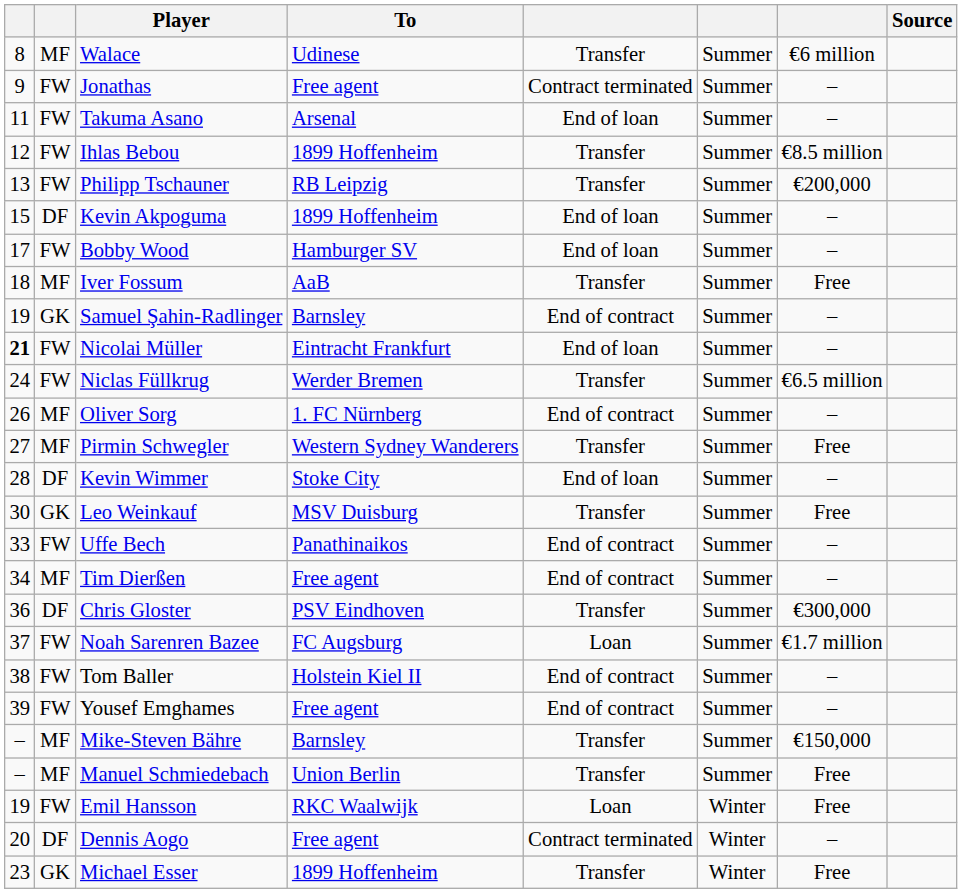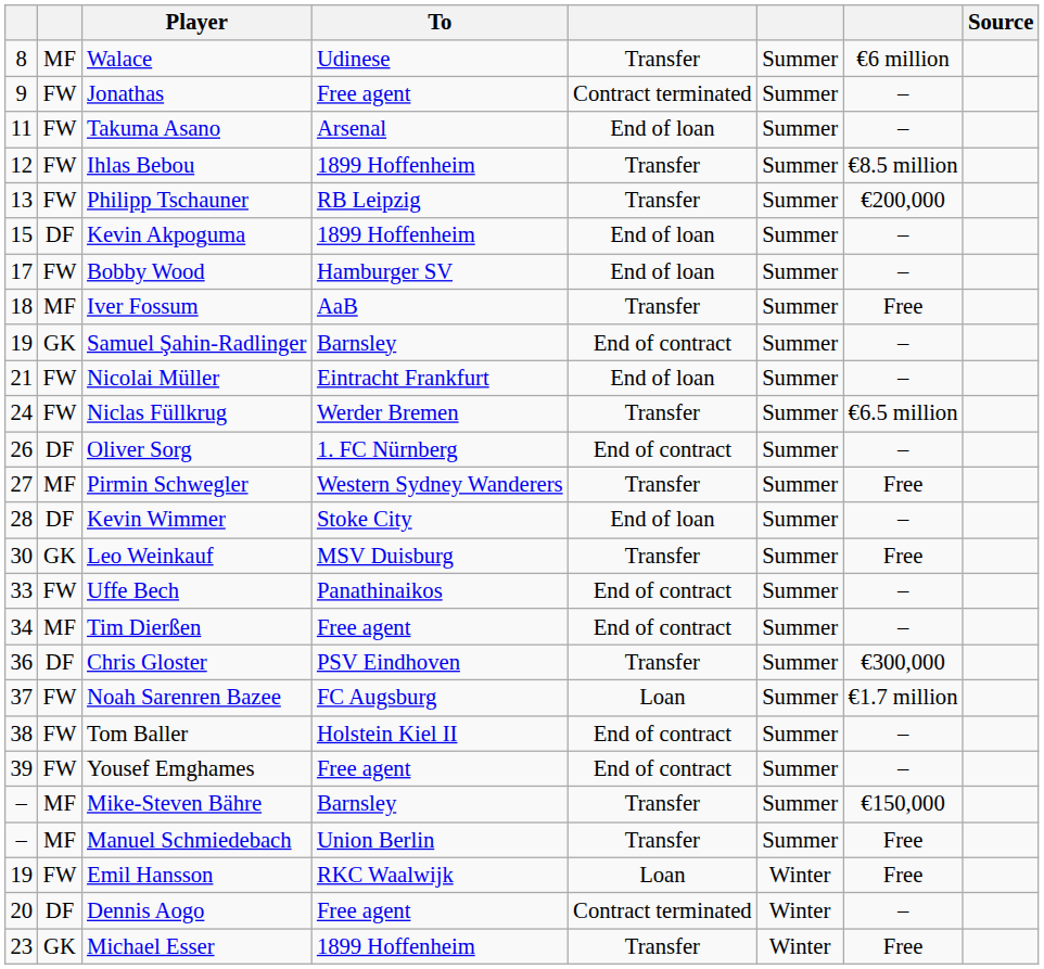 <table class="wikitable" style="text-align:center;">
 <tr>
 <th></th>
 <th></th>
 <th>Player</th>
 <th>To</th>
 <th></th>
 <th></th>
 <th></th>
 <th>Source</th>
 </tr>
 <tr>
 <td>8</td>
 <td>MF</td>
 <td align="left"> <a href='#'>Walace</a></td>
 <td align="left"> <a href='#'>Udinese</a></td>
 <td>Transfer</td>
 <td>Summer</td>
 <td>€6 million</td>
 <td></td>
 </tr>
 <tr>
 <td>9</td>
 <td>FW</td>
 <td align="left"> <a href='#'>Jonathas</a></td>
 <td align="left"> <a href='#'>Free agent</a></td>
 <td>Contract terminated</td>
 <td>Summer</td>
 <td>–</td>
 <td></td>
 </tr>
 <tr>
 <td>11</td>
 <td>FW</td>
 <td align="left"> <a href='#'>Takuma Asano</a></td>
 <td align="left"> <a href='#'>Arsenal</a></td>
 <td>End of loan</td>
 <td>Summer</td>
 <td>–</td>
 <td></td>
 </tr>
 <tr>
 <td>12</td>
 <td>FW</td>
 <td align="left"> <a href='#'>Ihlas Bebou</a></td>
 <td align="left"> <a href='#'>1899 Hoffenheim</a></td>
 <td>Transfer</td>
 <td>Summer</td>
 <td>€8.5 million</td>
 <td></td>
 </tr>
 <tr>
 <td>13</td>
 <td>FW</td>
 <td align="left"> <a href='#'>Philipp Tschauner</a></td>
 <td align="left"> <a href='#'>RB Leipzig</a></td>
 <td>Transfer</td>
 <td>Summer</td>
 <td>€200,000</td>
 <td></td>
 </tr>
 <tr>
 <td>15</td>
 <td>DF</td>
 <td align="left"> <a href='#'>Kevin Akpoguma</a></td>
 <td align="left"> <a href='#'>1899 Hoffenheim</a></td>
 <td>End of loan</td>
 <td>Summer</td>
 <td>–</td>
 <td></td>
 </tr>
 <tr>
 <td>17</td>
 <td>FW</td>
 <td align="left"> <a href='#'>Bobby Wood</a></td>
 <td align="left"> <a href='#'>Hamburger SV</a></td>
 <td>End of loan</td>
 <td>Summer</td>
 <td>–</td>
 <td></td>
 </tr>
 <tr>
 <td>18</td>
 <td>MF</td>
 <td align="left"> <a href='#'>Iver Fossum</a></td>
 <td align="left"> <a href='#'>AaB</a></td>
 <td>Transfer</td>
 <td>Summer</td>
 <td>Free</td>
 <td></td>
 </tr>
 <tr>
 <td>19</td>
 <td>GK</td>
 <td align="left"> <a href='#'>Samuel Şahin-Radlinger</a></td>
 <td align="left"> <a href='#'>Barnsley</a></td>
 <td>End of contract</td>
 <td>Summer</td>
 <td>–</td>
 <td></td>
 </tr>
 <tr>
-<td><strong>21</strong></td>
+<td>21</td>
 <td>FW</td>
 <td align="left"> <a href='#'>Nicolai Müller</a></td>
 <td align="left"> <a href='#'>Eintracht Frankfurt</a></td>
 <td>End of loan</td>
 <td>Summer</td>
 <td>–</td>
 <td></td>
 </tr>
 <tr>
 <td>24</td>
 <td>FW</td>
 <td align="left"> <a href='#'>Niclas Füllkrug</a></td>
 <td align="left"> <a href='#'>Werder Bremen</a></td>
 <td>Transfer</td>
 <td>Summer</td>
 <td>€6.5 million</td>
 <td></td>
 </tr>
 <tr>
 <td>26</td>
-<td>MF</td>
+<td>DF</td>
 <td align="left"> <a href='#'>Oliver Sorg</a></td>
 <td align="left"> <a href='#'>1. FC Nürnberg</a></td>
 <td>End of contract</td>
 <td>Summer</td>
 <td>–</td>
 <td></td>
 </tr>
 <tr>
 <td>27</td>
 <td>MF</td>
 <td align="left"> <a href='#'>Pirmin Schwegler</a></td>
 <td align="left"> <a href='#'>Western Sydney Wanderers</a></td>
 <td>Transfer</td>
 <td>Summer</td>
 <td>Free</td>
 <td></td>
 </tr>
 <tr>
 <td>28</td>
 <td>DF</td>
 <td align="left"> <a href='#'>Kevin Wimmer</a></td>
 <td align="left"> <a href='#'>Stoke City</a></td>
 <td>End of loan</td>
 <td>Summer</td>
 <td>–</td>
 <td></td>
 </tr>
 <tr>
 <td>30</td>
 <td>GK</td>
 <td align="left"> <a href='#'>Leo Weinkauf</a></td>
 <td align="left"> <a href='#'>MSV Duisburg</a></td>
 <td>Transfer</td>
 <td>Summer</td>
 <td>Free</td>
 <td></td>
 </tr>
 <tr>
 <td>33</td>
 <td>FW</td>
 <td align="left"> <a href='#'>Uffe Bech</a></td>
 <td align="left"> <a href='#'>Panathinaikos</a></td>
 <td>End of contract</td>
 <td>Summer</td>
 <td>–</td>
 <td></td>
 </tr>
 <tr>
 <td>34</td>
 <td>MF</td>
 <td align="left"> <a href='#'>Tim Dierßen</a></td>
 <td align="left"> <a href='#'>Free agent</a></td>
 <td>End of contract</td>
 <td>Summer</td>
 <td>–</td>
 <td></td>
 </tr>
 <tr>
 <td>36</td>
 <td>DF</td>
 <td align="left"> <a href='#'>Chris Gloster</a></td>
 <td align="left"> <a href='#'>PSV Eindhoven</a></td>
 <td>Transfer</td>
 <td>Summer</td>
 <td>€300,000</td>
 <td></td>
 </tr>
 <tr>
 <td>37</td>
 <td>FW</td>
 <td align="left"> <a href='#'>Noah Sarenren Bazee</a></td>
 <td align="left"> <a href='#'>FC Augsburg</a></td>
 <td>Loan</td>
 <td>Summer</td>
 <td>€1.7 million</td>
 <td></td>
 </tr>
 <tr>
 <td>38</td>
 <td>FW</td>
 <td align="left"> Tom Baller</td>
 <td align="left"> <a href='#'>Holstein Kiel II</a></td>
 <td>End of contract</td>
 <td>Summer</td>
 <td>–</td>
 <td></td>
 </tr>
 <tr>
 <td>39</td>
 <td>FW</td>
 <td align="left"> Yousef Emghames</td>
 <td align="left"> <a href='#'>Free agent</a></td>
 <td>End of contract</td>
 <td>Summer</td>
 <td>–</td>
 <td></td>
 </tr>
 <tr>
 <td>–</td>
 <td>MF</td>
 <td align="left"> <a href='#'>Mike-Steven Bähre</a></td>
 <td align="left"> <a href='#'>Barnsley</a></td>
 <td>Transfer</td>
 <td>Summer</td>
 <td>€150,000</td>
 <td></td>
 </tr>
 <tr>
 <td>–</td>
 <td>MF</td>
 <td align="left"> <a href='#'>Manuel Schmiedebach</a></td>
 <td align="left"> <a href='#'>Union Berlin</a></td>
 <td>Transfer</td>
 <td>Summer</td>
 <td>Free</td>
 <td></td>
 </tr>
 <tr>
 <td>19</td>
 <td>FW</td>
 <td align="left"> <a href='#'>Emil Hansson</a></td>
 <td align="left"> <a href='#'>RKC Waalwijk</a></td>
 <td>Loan</td>
 <td>Winter</td>
 <td>Free</td>
 <td></td>
 </tr>
 <tr>
 <td>20</td>
 <td>DF</td>
 <td align="left"> <a href='#'>Dennis Aogo</a></td>
 <td align="left"> <a href='#'>Free agent</a></td>
 <td>Contract terminated</td>
 <td>Winter</td>
 <td>–</td>
 <td></td>
 </tr>
 <tr>
 <td>23</td>
 <td>GK</td>
 <td align="left"> <a href='#'>Michael Esser</a></td>
 <td align="left"> <a href='#'>1899 Hoffenheim</a></td>
 <td>Transfer</td>
 <td>Winter</td>
 <td>Free</td>
 <td></td>
 </tr>
 </table>
